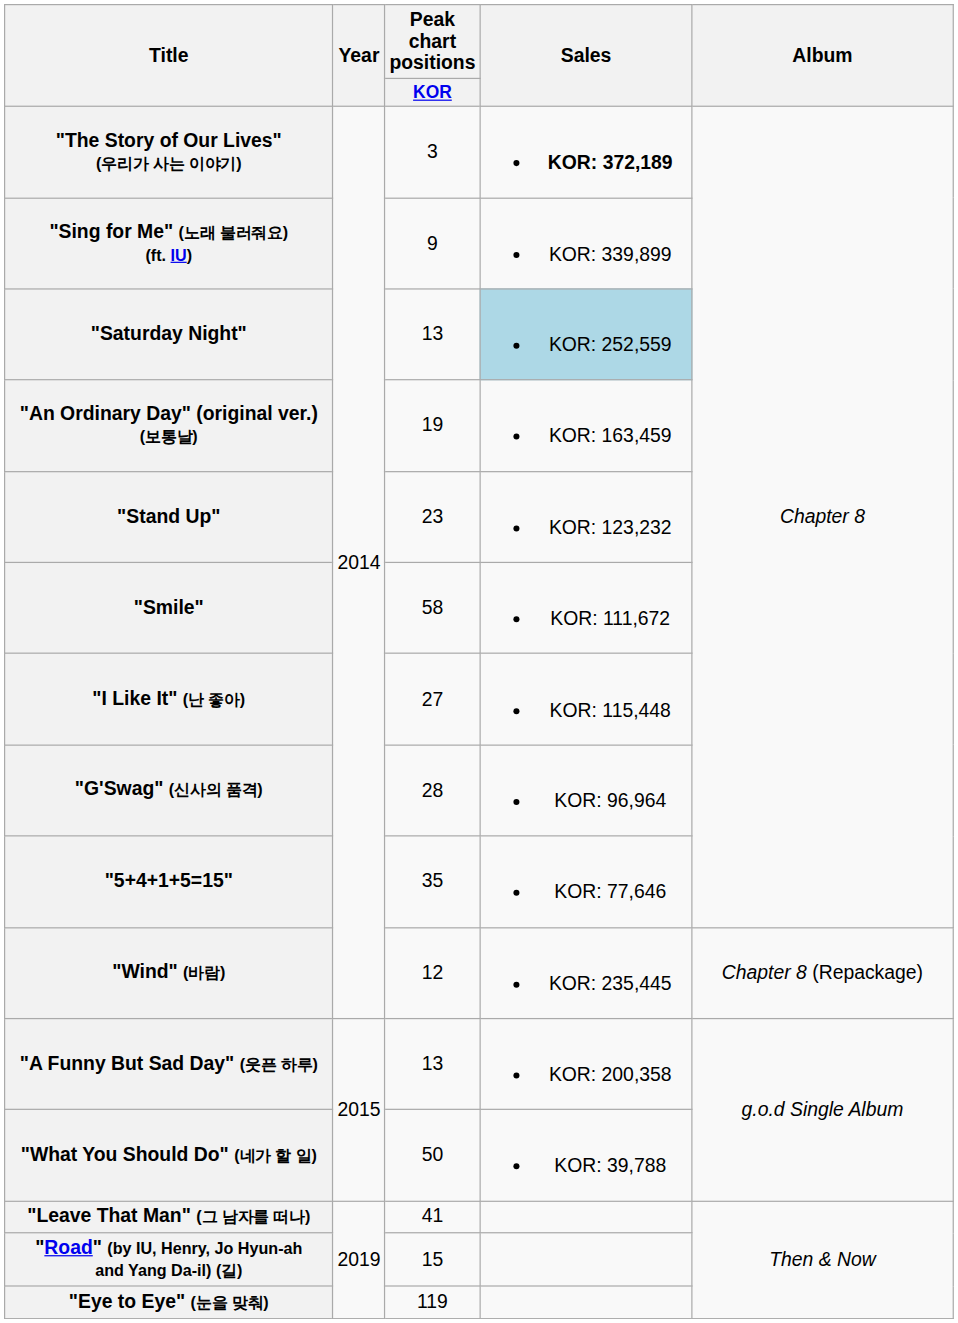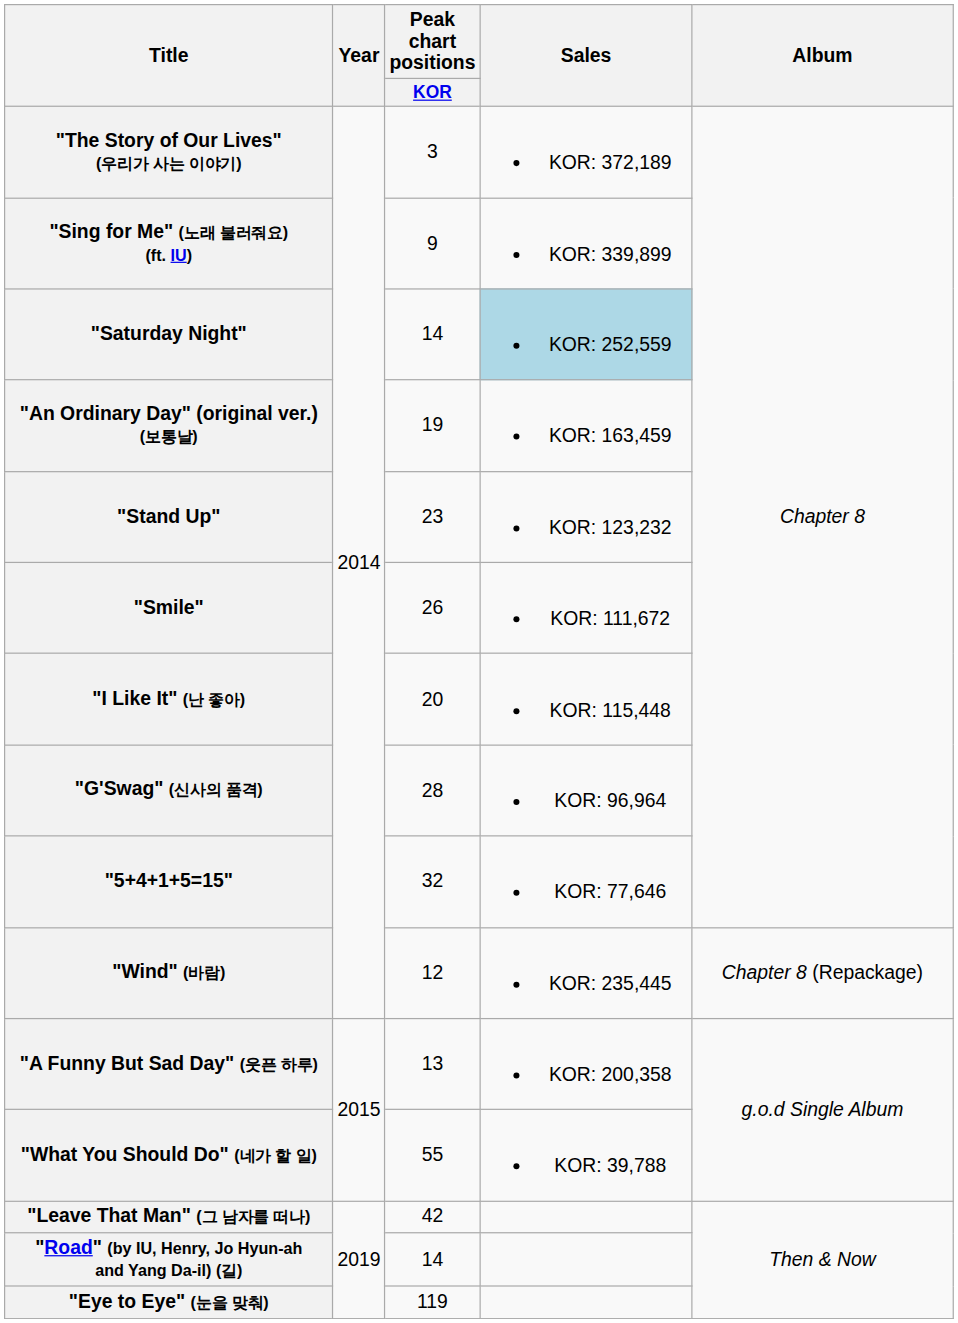 <table class="wikitable plainrowheaders" style="text-align:center;" border="1">
 <tr>
 <th scope="col" rowspan="2" style="width:16.5em;">Title</th>
 <th scope="col" rowspan="2">Year</th>
 <th scope="col">Peak chart positions</th>
 <th scope="col" rowspan="2" style="width:10.5em;">Sales</th>
 <th scope="col" rowspan="2" style="width:13em;">Album</th>
 </tr>
 <tr>
 <th scope="col" style="width:3em;font-size:90%;"><a href='#'>KOR</a><br></th>
 </tr>
 <tr>
 <th scope="row">"The Story of Our Lives" <br> <small>(우리가 사는 이야기)</small></th>
 <td rowspan="10">2014</td>
 <td>3</td>
-<td><strong><br><ul><li>KOR: 372,189</li></ul></strong></td>
+<td><br><ul><li>KOR: 372,189</li></ul></td>
 <td rowspan="9"><em>Chapter 8</em></td>
 </tr>
 <tr>
 <th scope="row">"Sing for Me" <small>(노래 불러줘요)</small><br><small>(ft. <a href='#'>IU</a>)</small></th>
 <td>9</td>
 <td><br><ul><li>KOR: 339,899</li></ul></td>
 </tr>
 <tr>
 <th scope="row">"Saturday Night"</th>
-<td>13</td>
+<td>14</td>
 <td style="background: lightblue;"><br><ul><li>KOR: 252,559</li></ul></td>
 </tr>
 <tr>
 <th scope="row">"An Ordinary Day" (original ver.) <br> <small>(보통날)</small></th>
 <td>19</td>
 <td><br><ul><li>KOR: 163,459</li></ul></td>
 </tr>
 <tr>
 <th scope="row">"Stand Up"</th>
 <td>23</td>
 <td><br><ul><li>KOR: 123,232</li></ul></td>
 </tr>
 <tr>
 <th scope="row">"Smile"</th>
-<td>58</td>
+<td>26</td>
 <td><br><ul><li>KOR: 111,672</li></ul></td>
 </tr>
 <tr>
 <th scope="row">"I Like It" <small>(난 좋아)</small></th>
-<td>27</td>
+<td>20</td>
 <td><br><ul><li>KOR: 115,448</li></ul></td>
 </tr>
 <tr>
 <th scope="row">"G'Swag" <small>(신사의 품격)</small></th>
 <td>28</td>
 <td><br><ul><li>KOR: 96,964</li></ul></td>
 </tr>
 <tr>
 <th scope="row">"5+4+1+5=15"</th>
-<td>35</td>
+<td>32</td>
 <td><br><ul><li>KOR: 77,646</li></ul></td>
 </tr>
 <tr>
 <th scope="row">"Wind" <small>(바람)</small></th>
 <td>12</td>
 <td><br><ul><li>KOR: 235,445</li></ul></td>
 <td><em>Chapter 8</em> (Repackage)</td>
 </tr>
 <tr>
 <th scope="row">"A Funny But Sad Day" <small>(웃픈 하루)</small></th>
 <td rowspan="2">2015</td>
 <td>13</td>
 <td><br><ul><li>KOR: 200,358</li></ul></td>
 <td rowspan="2"><em>g.o.d Single Album</em></td>
 </tr>
 <tr>
 <th scope="row">"What You Should Do" <small>(네가 할 일)</small></th>
-<td>50</td>
+<td>55</td>
 <td><br><ul><li>KOR: 39,788</li></ul></td>
 </tr>
 <tr>
 <th scope="row">"Leave That Man" <small>(그 남자를 떠나)</small></th>
 <td rowspan="3">2019</td>
-<td>41</td>
+<td>42</td>
 <td></td>
 <td rowspan="3"><em>Then & Now</em></td>
 </tr>
 <tr>
 <th scope="row">"<a href='#'>Road</a>" <small>(by IU, Henry, Jo Hyun-ah <br> and Yang Da-il) (길)</small></th>
-<td>15</td>
+<td>14</td>
 <td></td>
 </tr>
 <tr>
 <th scope="row">"Eye to Eye" <small>(눈을 맞춰)</small></th>
 <td>119</td>
 <td></td>
 </tr>
 </table>
